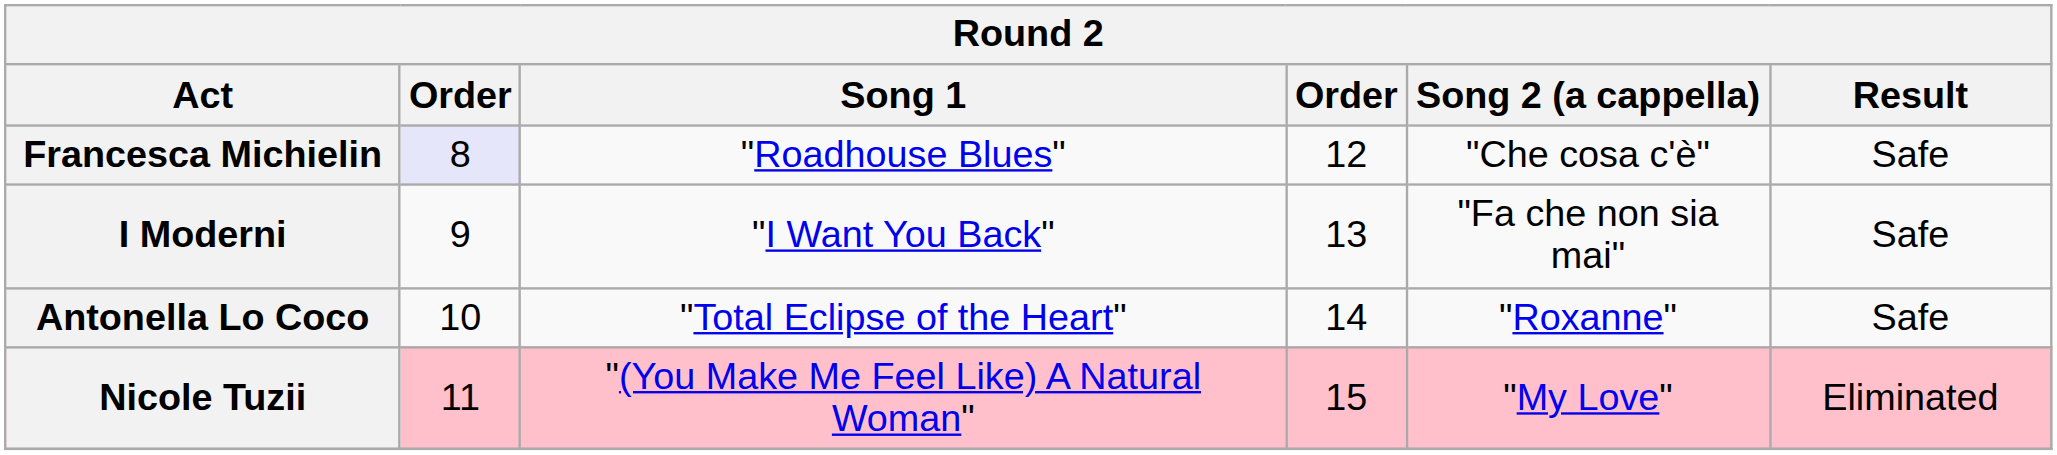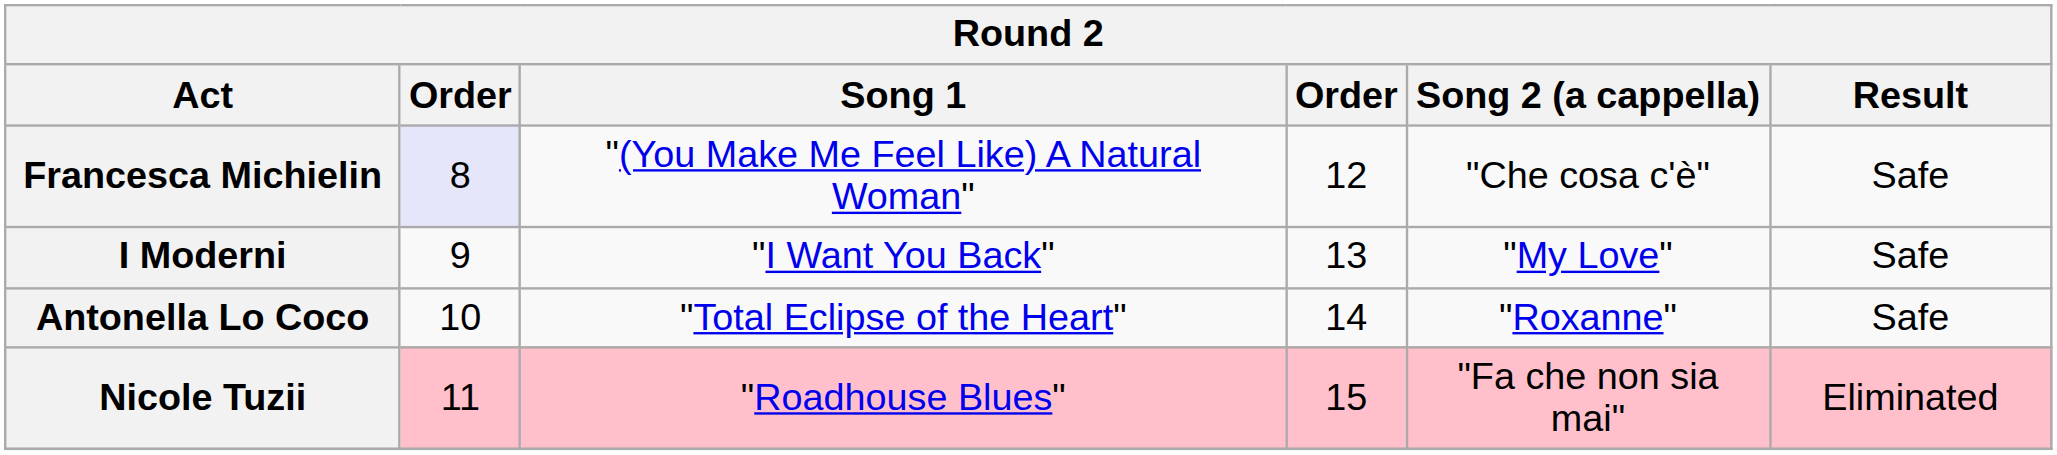 <table class="wikitable plainrowheaders" style="text-align:center;">
 <tr>
 <th colspan="6">Round 2</th>
 </tr>
 <tr>
 <th scope="col" style="width:10em;">Act</th>
 <th scope="col">Order</th>
 <th scope="col">Song 1</th>
 <th scope="col">Order</th>
 <th scope="col">Song 2 (a cappella)</th>
 <th scope="col" style="width:7em;">Result</th>
 </tr>
 <tr>
 <th scope="row">Francesca Michielin</th>
 <td style="background: lavender;">8</td>
-<td>"<a href='#'>Roadhouse Blues</a>"</td>
+<td>"<a href='#'>(You Make Me Feel Like) A Natural Woman</a>"</td>
 <td>12</td>
 <td>"Che cosa c'è"</td>
 <td>Safe</td>
 </tr>
 <tr>
 <th scope="row">I Moderni</th>
 <td>9</td>
 <td>"<a href='#'>I Want You Back</a>"</td>
 <td>13</td>
-<td>"Fa che non sia mai"</td>
+<td>"<a href='#'>My Love</a>"</td>
 <td>Safe</td>
 </tr>
 <tr>
 <th scope="row">Antonella Lo Coco</th>
 <td>10</td>
 <td>"<a href='#'>Total Eclipse of the Heart</a>"</td>
 <td>14</td>
 <td>"<a href='#'>Roxanne</a>"</td>
 <td>Safe</td>
 </tr>
 <tr style="background:pink;">
 <th scope="row">Nicole Tuzii</th>
 <td>11</td>
-<td>"<a href='#'>(You Make Me Feel Like) A Natural Woman</a>"</td>
+<td>"<a href='#'>Roadhouse Blues</a>"</td>
 <td>15</td>
-<td>"<a href='#'>My Love</a>"</td>
+<td>"Fa che non sia mai"</td>
 <td>Eliminated</td>
 </tr>
 <tr>
 </tr>
 </table>
